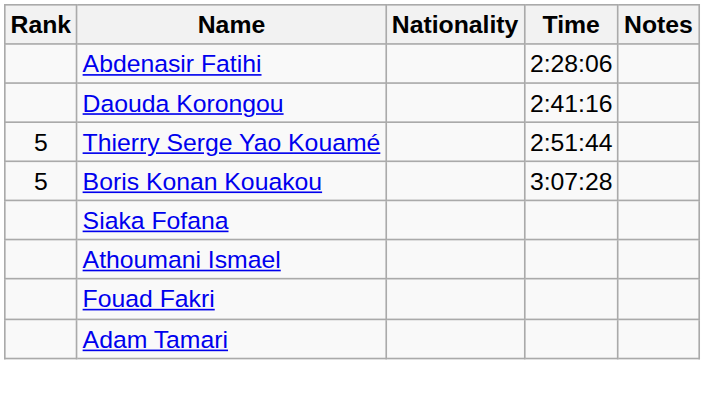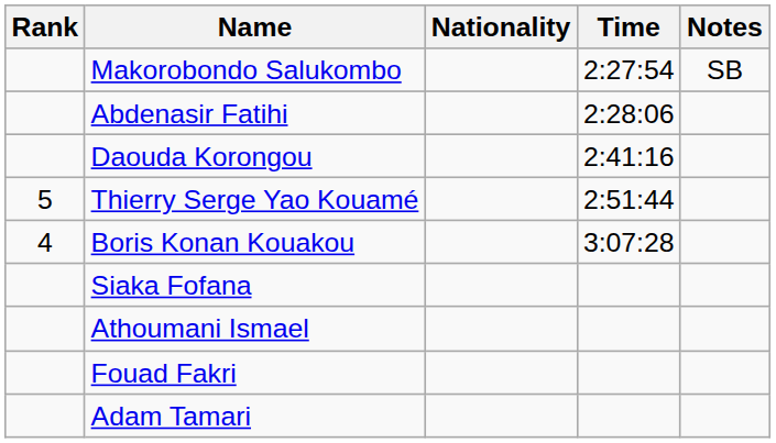 <table class="wikitable sortable" style="text-align:center;font-size:95%">
 <tr>
 <th>Rank</th>
 <th>Name</th>
 <th>Nationality</th>
 <th>Time</th>
 <th>Notes</th>
+</tr>
+<tr>
+<td></td>
+<td align=left><a href='#'>Makorobondo Salukombo</a></td>
+<td align=left></td>
+<td>2:27:54</td>
+<td>SB</td>
 </tr>
 <tr>
 <td></td>
 <td align=left><a href='#'>Abdenasir Fatihi</a></td>
 <td align=left></td>
 <td>2:28:06</td>
 <td></td>
 </tr>
 <tr>
 <td></td>
 <td align=left><a href='#'>Daouda Korongou</a></td>
 <td align=left></td>
 <td>2:41:16</td>
 <td></td>
 </tr>
 <tr>
 <td>5</td>
 <td align=left><a href='#'>Thierry Serge Yao Kouamé</a></td>
 <td align=left></td>
 <td>2:51:44</td>
 <td></td>
 </tr>
 <tr>
-<td>5</td>
+<td>4</td>
 <td align=left><a href='#'>Boris Konan Kouakou</a></td>
 <td align=left></td>
 <td>3:07:28</td>
 <td></td>
 </tr>
 <tr>
 <td></td>
 <td align=left><a href='#'>Siaka Fofana</a></td>
 <td align=left></td>
 <td></td>
 <td></td>
 </tr>
 <tr>
 <td></td>
 <td align=left><a href='#'>Athoumani Ismael</a></td>
 <td align=left></td>
 <td></td>
 <td></td>
 </tr>
 <tr>
 <td></td>
 <td align=left><a href='#'>Fouad Fakri</a></td>
 <td align=left></td>
 <td></td>
 <td></td>
 </tr>
 <tr>
 <td></td>
 <td align=left><a href='#'>Adam Tamari</a></td>
 <td align=left></td>
 <td></td>
 <td></td>
 </tr>
 </table>
